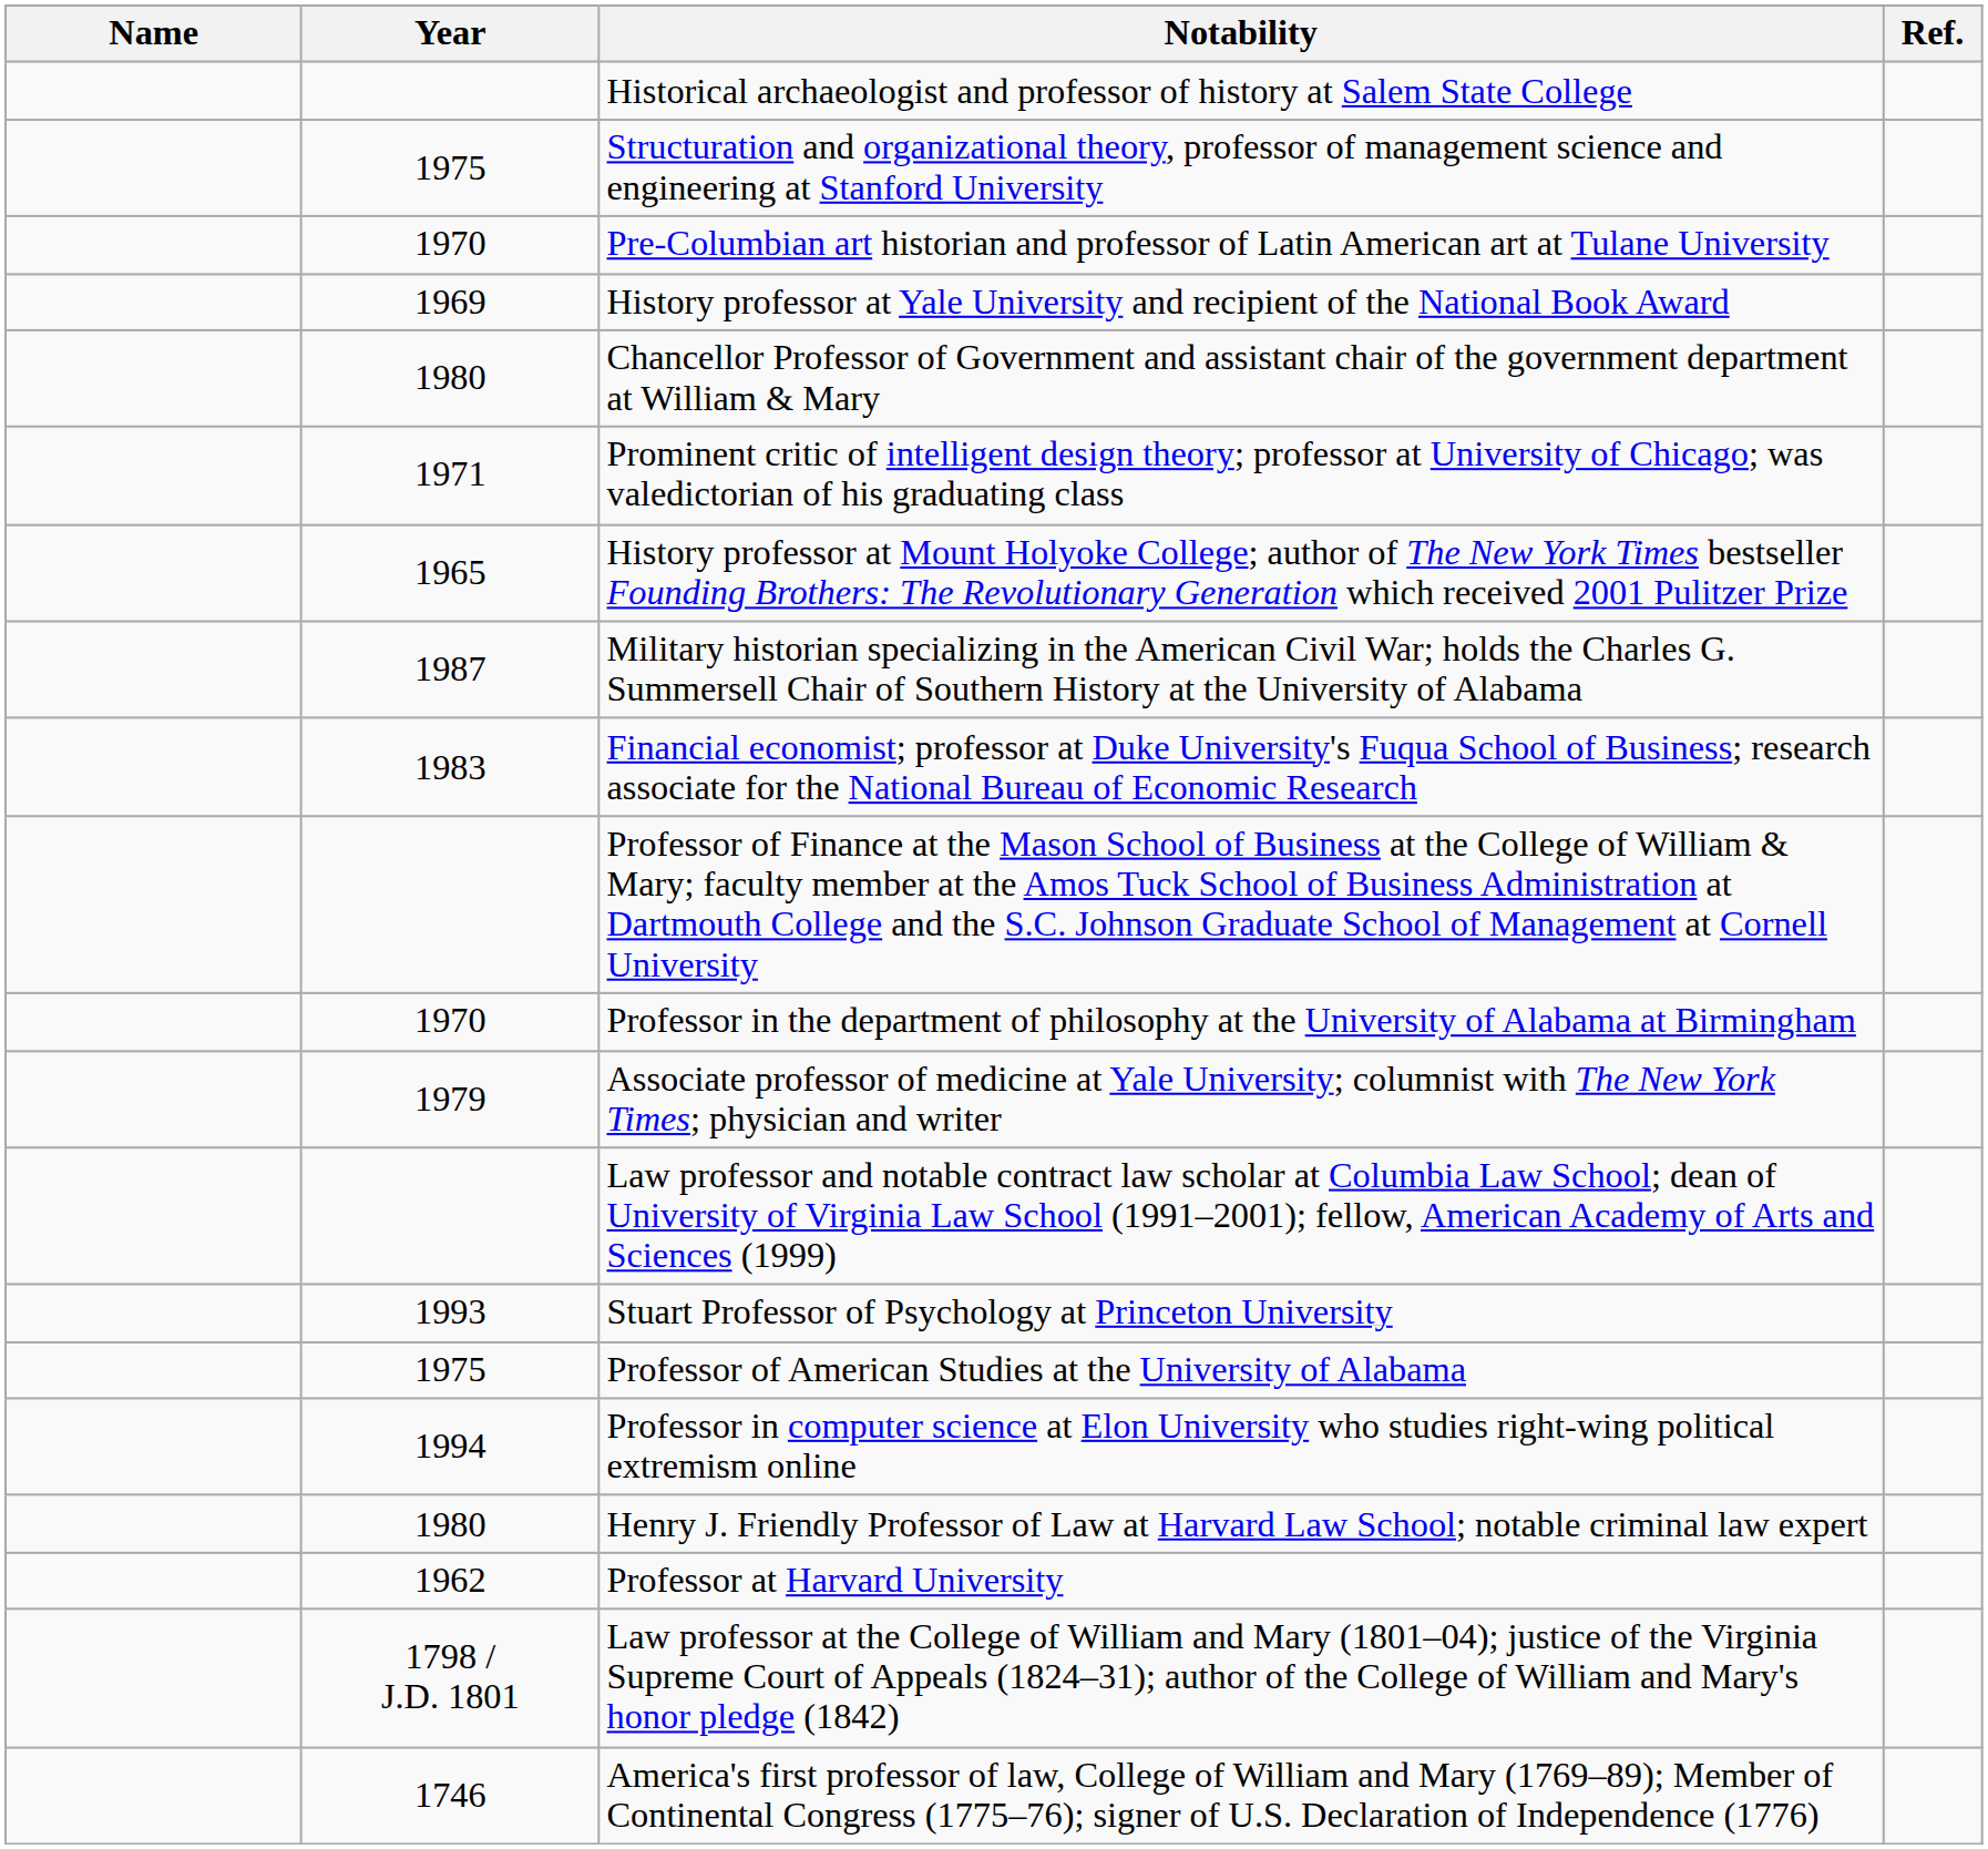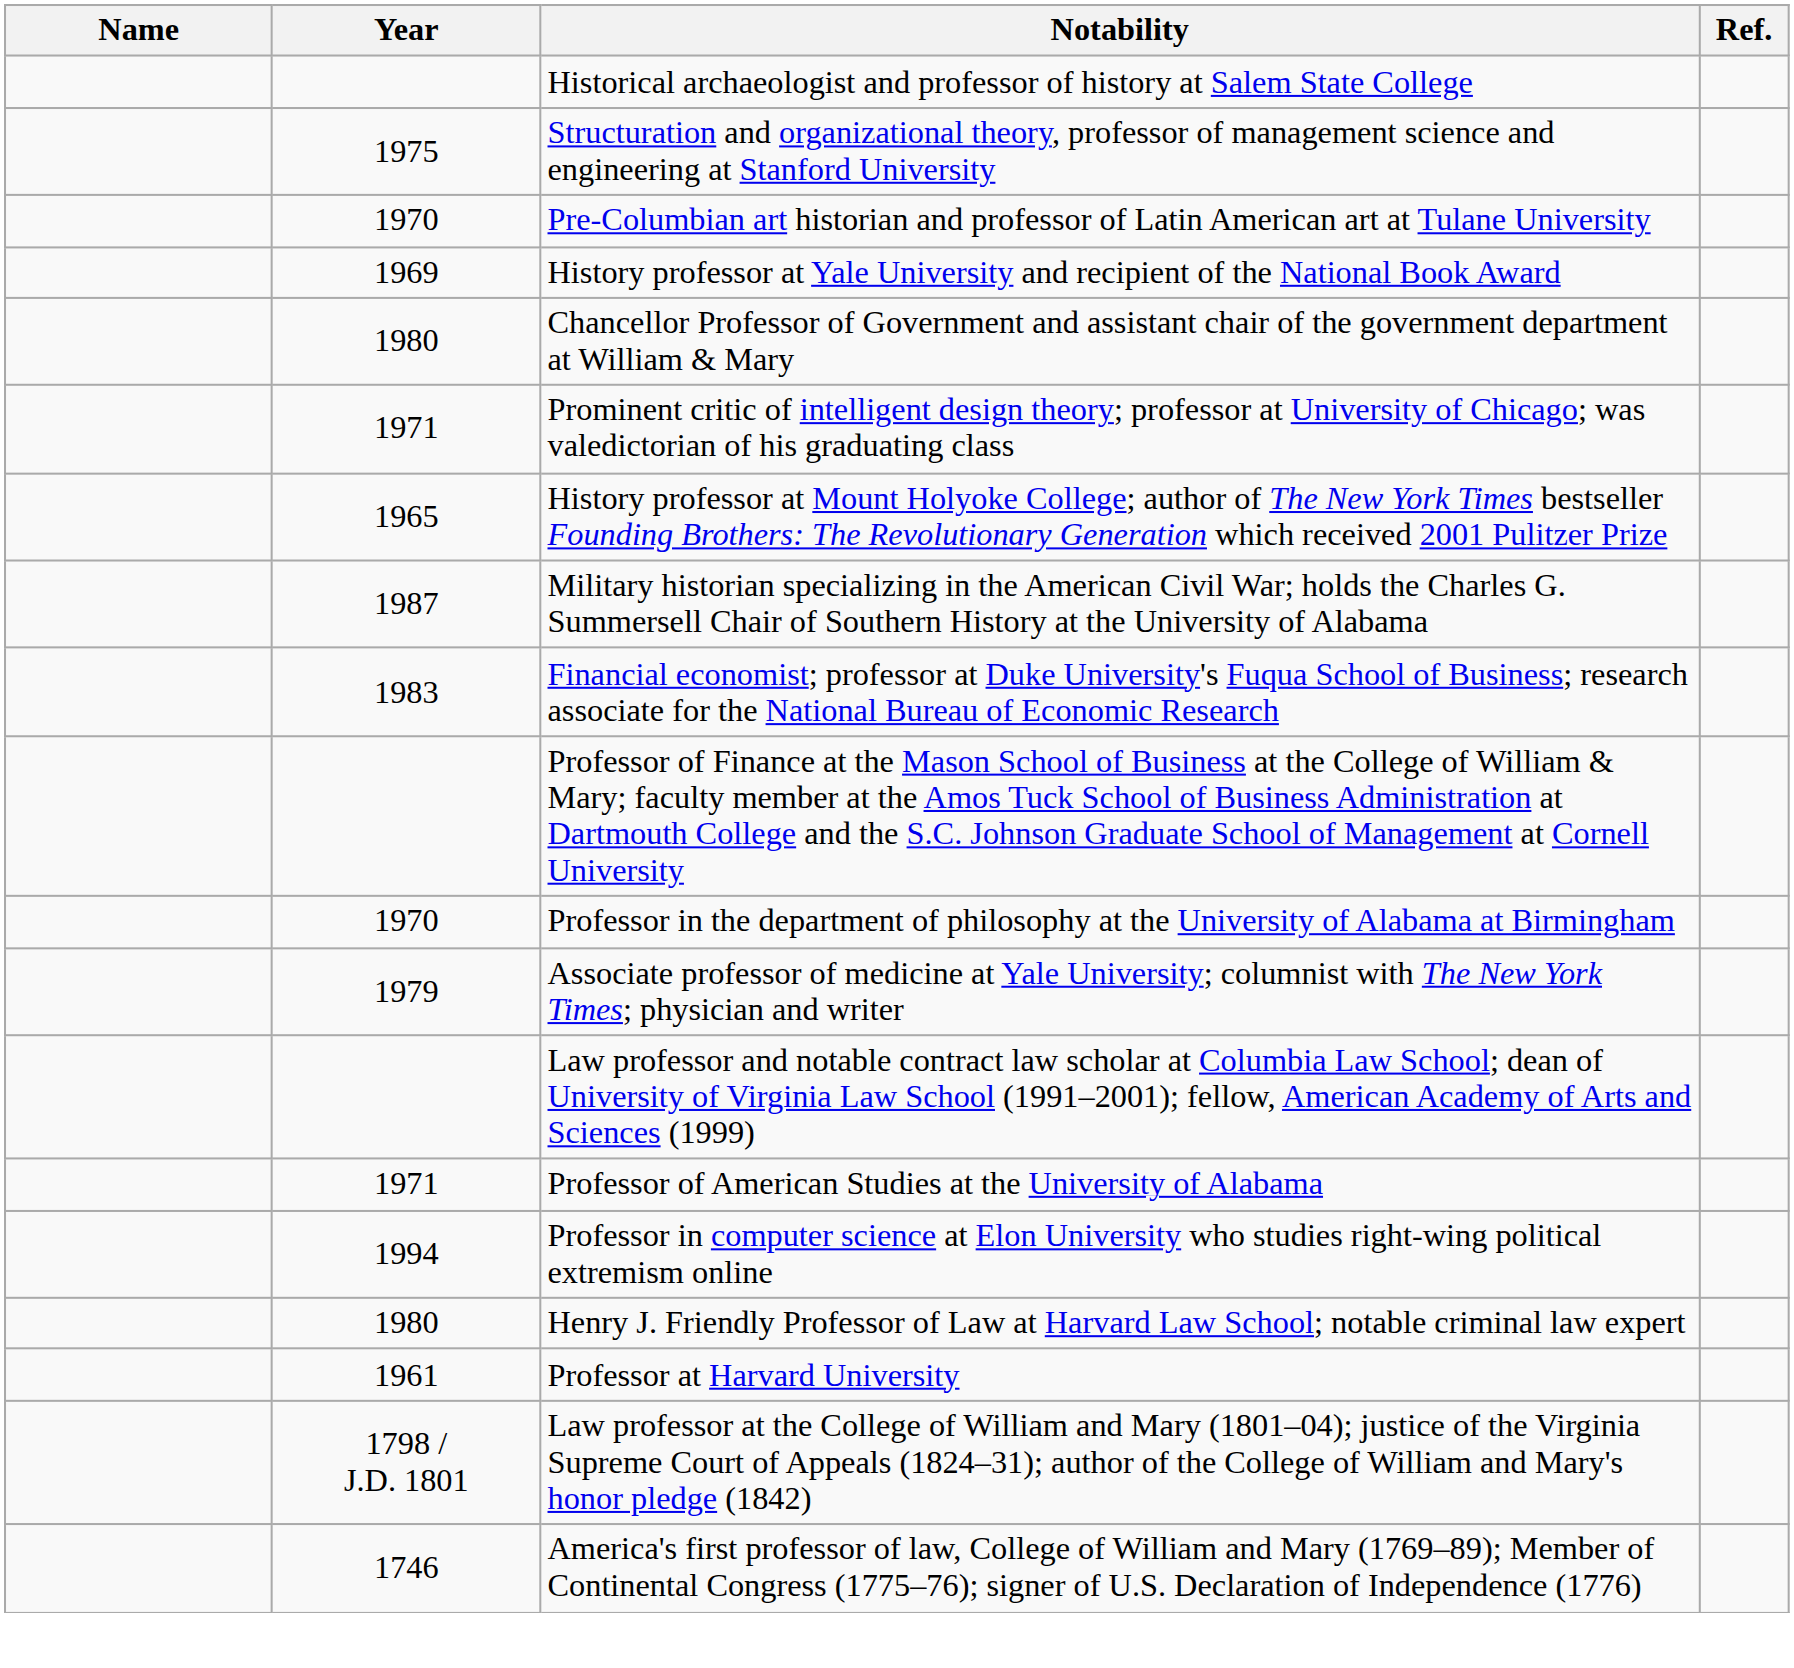 <table class="wikitable sortable" style="width:100%">
 <tr>
 <th width="15%">Name</th>
 <th width="15%">Year</th>
 <th width="65%" class="unsortable">Notability</th>
 <th width="5%" class="unsortable">Ref.</th>
 </tr>
 <tr>
 <td></td>
 <td align="center"></td>
 <td>Historical archaeologist and professor of history at <a href='#'>Salem State College</a></td>
 <td align="center"></td>
 </tr>
 <tr>
 <td></td>
 <td align="center">1975</td>
 <td><a href='#'>Structuration</a> and <a href='#'>organizational theory</a>, professor of management science and engineering at <a href='#'>Stanford University</a></td>
 <td align="center"></td>
 </tr>
 <tr>
 <td></td>
 <td align="center">1970</td>
 <td><a href='#'>Pre-Columbian art</a> historian and professor of Latin American art at <a href='#'>Tulane University</a></td>
 <td align="center"></td>
 </tr>
 <tr>
 <td></td>
 <td align="center">1969</td>
 <td>History professor at <a href='#'>Yale University</a> and recipient of the <a href='#'>National Book Award</a></td>
 <td align="center"></td>
 </tr>
 <tr>
 <td></td>
 <td align="center">1980</td>
 <td>Chancellor Professor of Government and assistant chair of the government department at William & Mary</td>
 <td align="center"></td>
 </tr>
 <tr>
 <td></td>
 <td align="center">1971</td>
 <td>Prominent critic of <a href='#'>intelligent design theory</a>; professor at <a href='#'>University of Chicago</a>; was valedictorian of his graduating class</td>
 <td align="center"></td>
 </tr>
 <tr>
 <td></td>
 <td align="center">1965</td>
 <td>History professor at <a href='#'>Mount Holyoke College</a>; author of <em><a href='#'>The New York Times</a></em> bestseller <em><a href='#'>Founding Brothers: The Revolutionary Generation</a></em> which received <a href='#'>2001 Pulitzer Prize</a></td>
 <td align="center"></td>
 </tr>
 <tr>
 <td></td>
 <td align="center">1987</td>
 <td>Military historian specializing in the American Civil War; holds the Charles G. Summersell Chair of Southern History at the University of Alabama</td>
 <td align="center"></td>
 </tr>
 <tr>
 <td></td>
 <td align="center">1983</td>
 <td><a href='#'>Financial economist</a>; professor at <a href='#'>Duke University</a>'s <a href='#'>Fuqua School of Business</a>; research associate for the <a href='#'>National Bureau of Economic Research</a></td>
 <td align="center"></td>
 </tr>
 <tr>
 <td></td>
 <td align="center"></td>
 <td>Professor of Finance at the <a href='#'>Mason School of Business</a> at the College of William & Mary; faculty member at the <a href='#'>Amos Tuck School of Business Administration</a> at <a href='#'>Dartmouth College</a> and the <a href='#'>S.C. Johnson Graduate School of Management</a> at <a href='#'>Cornell University</a></td>
 <td align="center"></td>
 </tr>
 <tr>
 <td></td>
 <td align="center">1970</td>
 <td>Professor in the department of philosophy at the <a href='#'>University of Alabama at Birmingham</a></td>
 <td align="center"></td>
 </tr>
 <tr>
 <td></td>
 <td align="center">1979</td>
 <td>Associate professor of medicine at <a href='#'>Yale University</a>; columnist with <em><a href='#'>The New York Times</a></em>; physician and writer</td>
 <td align="center"></td>
 </tr>
 <tr>
 <td></td>
 <td align="center"></td>
 <td>Law professor and notable contract law scholar at <a href='#'>Columbia Law School</a>; dean of <a href='#'>University of Virginia Law School</a> (1991–2001); fellow, <a href='#'>American Academy of Arts and Sciences</a> (1999)</td>
 <td align="center"></td>
 </tr>
 <tr>
 <td></td>
-<td align="center">1993</td>
-<td>Stuart Professor of Psychology at <a href='#'>Princeton University</a></td>
-<td align="center"></td>
-</tr>
-<tr>
-<td></td>
-<td align="center">1975</td>
+<td align="center">1971</td>
 <td>Professor of American Studies at the <a href='#'>University of Alabama</a></td>
 <td align="center"></td>
 </tr>
 <tr>
 <td></td>
 <td align="center">1994</td>
 <td>Professor in <a href='#'>computer science</a> at <a href='#'>Elon University</a> who studies right-wing political extremism online</td>
 <td align="center"></td>
 </tr>
 <tr>
 <td></td>
 <td align="center">1980</td>
 <td>Henry J. Friendly Professor of Law at <a href='#'>Harvard Law School</a>; notable criminal law expert</td>
 <td align="center"></td>
 </tr>
 <tr>
 <td></td>
-<td align="center">1962</td>
+<td align="center">1961</td>
 <td>Professor at <a href='#'>Harvard University</a></td>
 <td align="center"></td>
 </tr>
 <tr>
 <td></td>
 <td align="center">1798 /<br>J.D. 1801</td>
 <td>Law professor at the College of William and Mary (1801–04); justice of the Virginia Supreme Court of Appeals (1824–31); author of the College of William and Mary's <a href='#'>honor pledge</a> (1842)</td>
 <td align="center"></td>
 </tr>
 <tr>
 <td></td>
 <td align="center">1746</td>
 <td>America's first professor of law, College of William and Mary (1769–89); Member of Continental Congress (1775–76); signer of U.S. Declaration of Independence (1776)</td>
 <td align="center"></td>
 </tr>
 </table>
